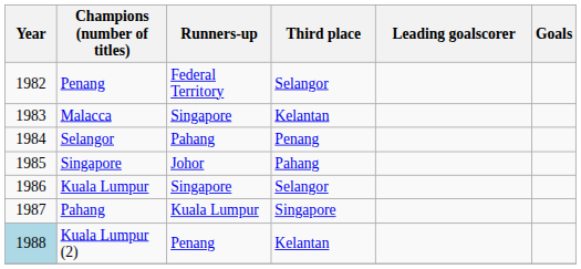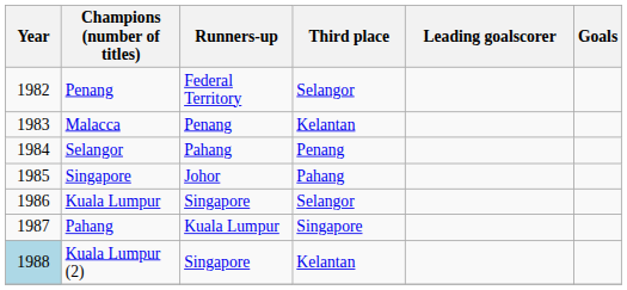 <table class="wikitable">
 <tr>
 <th style="width:9%;">Year</th>
 <th style="width:19%;">Champions<br>(number of titles)</th>
 <th style="width:18%;">Runners-up</th>
 <th style="width:18%;">Third place</th>
 <th style="width:27%;">Leading goalscorer</th>
 <th style="width:1%;">Goals</th>
 </tr>
 <tr>
 <td align=center>1982</td>
 <td><a href='#'>Penang</a></td>
 <td><a href='#'>Federal Territory</a></td>
 <td><a href='#'>Selangor</a></td>
 <td></td>
 <td></td>
 </tr>
 <tr>
 <td align=center>1983</td>
 <td><a href='#'>Malacca</a></td>
-<td><a href='#'>Singapore</a></td>
+<td><a href='#'>Penang</a></td>
 <td><a href='#'>Kelantan</a></td>
 <td></td>
 <td></td>
 </tr>
 <tr>
 <td align=center>1984</td>
 <td><a href='#'>Selangor</a></td>
 <td><a href='#'>Pahang</a></td>
 <td><a href='#'>Penang</a></td>
 <td></td>
 <td></td>
 </tr>
 <tr>
 <td align=center>1985</td>
 <td><a href='#'>Singapore</a></td>
 <td><a href='#'>Johor</a></td>
 <td><a href='#'>Pahang</a></td>
 <td></td>
 <td></td>
 </tr>
 <tr>
 <td align=center>1986</td>
 <td><a href='#'>Kuala Lumpur</a></td>
 <td><a href='#'>Singapore</a></td>
 <td><a href='#'>Selangor</a></td>
 <td></td>
 <td></td>
 </tr>
 <tr>
 <td align=center>1987</td>
 <td><a href='#'>Pahang</a></td>
 <td><a href='#'>Kuala Lumpur</a></td>
 <td><a href='#'>Singapore</a></td>
 <td></td>
 <td></td>
 </tr>
 <tr>
 <td align=center style="background: lightblue;">1988</td>
 <td><a href='#'>Kuala Lumpur</a> (2)</td>
-<td><a href='#'>Penang</a></td>
+<td><a href='#'>Singapore</a></td>
 <td><a href='#'>Kelantan</a></td>
 <td></td>
 <td></td>
 </tr>
 <tr>
 </tr>
 </table>
